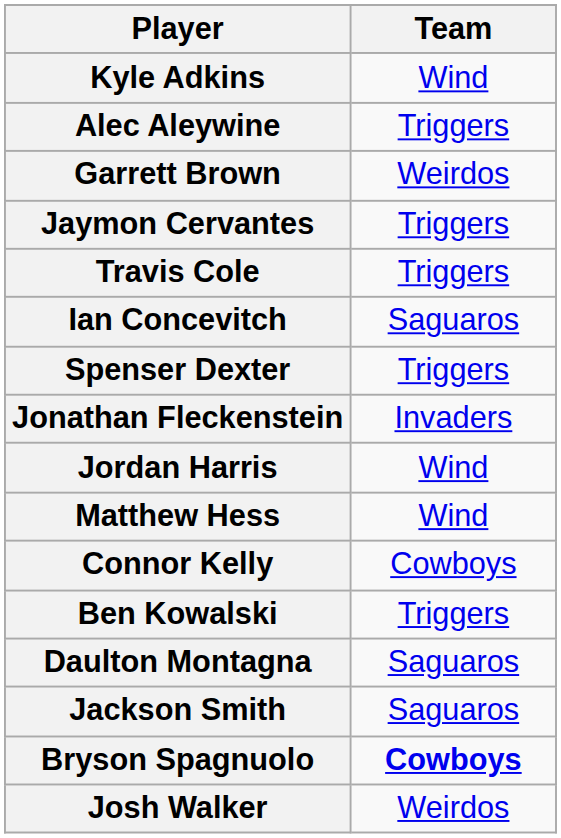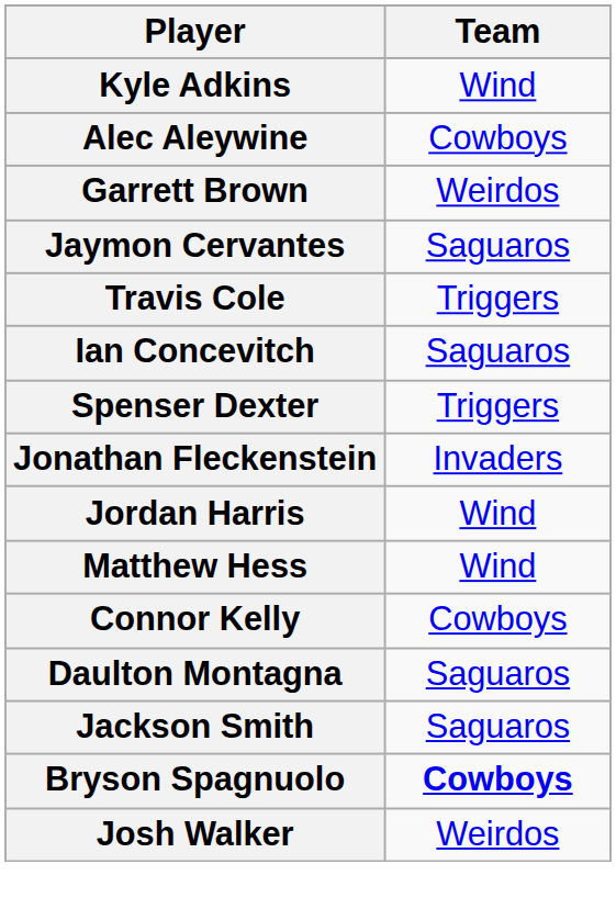 <table class="wikitable sortable plainrowheaders" style="text-align:center;">
 <tr>
 </tr>
 <tr>
 <th scope="col">Player</th>
 <th scope="col" style="width:100px;">Team</th>
 </tr>
 <tr>
 <th scope="row" style="text-align:center">Kyle Adkins</th>
 <td><a href='#'>Wind</a></td>
 </tr>
 <tr>
 <th scope="row" style="text-align:center">Alec Aleywine</th>
-<td><a href='#'>Triggers</a></td>
+<td><a href='#'>Cowboys</a></td>
 </tr>
 <tr>
 <th scope="row" style="text-align:center">Garrett Brown</th>
 <td><a href='#'>Weirdos</a></td>
 </tr>
 <tr>
 <th scope="row" style="text-align:center">Jaymon Cervantes</th>
-<td><a href='#'>Triggers</a></td>
+<td><a href='#'>Saguaros</a></td>
 </tr>
 <tr>
 <th scope="row" style="text-align:center">Travis Cole</th>
 <td><a href='#'>Triggers</a></td>
 </tr>
 <tr>
 <th scope="row" style="text-align:center">Ian Concevitch</th>
 <td><a href='#'>Saguaros</a></td>
 </tr>
 <tr>
 <th scope="row" style="text-align:center">Spenser Dexter</th>
 <td><a href='#'>Triggers</a></td>
 </tr>
 <tr>
 <th scope="row" style="text-align:center">Jonathan Fleckenstein</th>
 <td><a href='#'>Invaders</a></td>
 </tr>
 <tr>
 <th scope="row" style="text-align:center">Jordan Harris</th>
 <td><a href='#'>Wind</a></td>
 </tr>
 <tr>
 <th scope="row" style="text-align:center">Matthew Hess</th>
 <td><a href='#'>Wind</a></td>
 </tr>
 <tr>
 <th scope="row" style="text-align:center">Connor Kelly</th>
 <td><a href='#'>Cowboys</a></td>
 </tr>
 <tr>
-<th scope="row" style="text-align:center">Ben Kowalski</th>
-<td><a href='#'>Triggers</a></td>
-</tr>
-<tr>
 <th scope="row" style="text-align:center">Daulton Montagna</th>
 <td><a href='#'>Saguaros</a></td>
 </tr>
 <tr>
 <th scope="row" style="text-align:center">Jackson Smith</th>
 <td><a href='#'>Saguaros</a></td>
 </tr>
 <tr>
 <th scope="row" style="text-align:center">Bryson Spagnuolo</th>
 <td><strong><a href='#'>Cowboys</a></strong></td>
 </tr>
 <tr>
 <th scope="row" style="text-align:center">Josh Walker</th>
 <td><a href='#'>Weirdos</a></td>
 </tr>
 </table>
